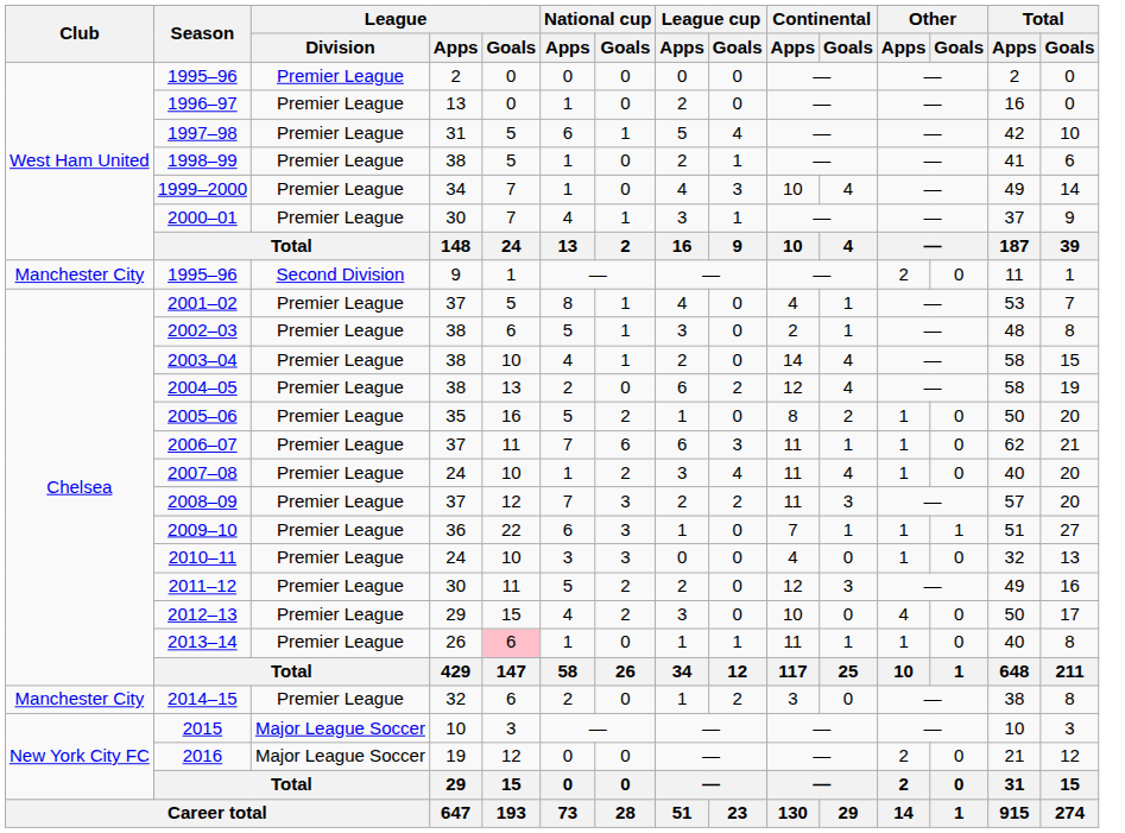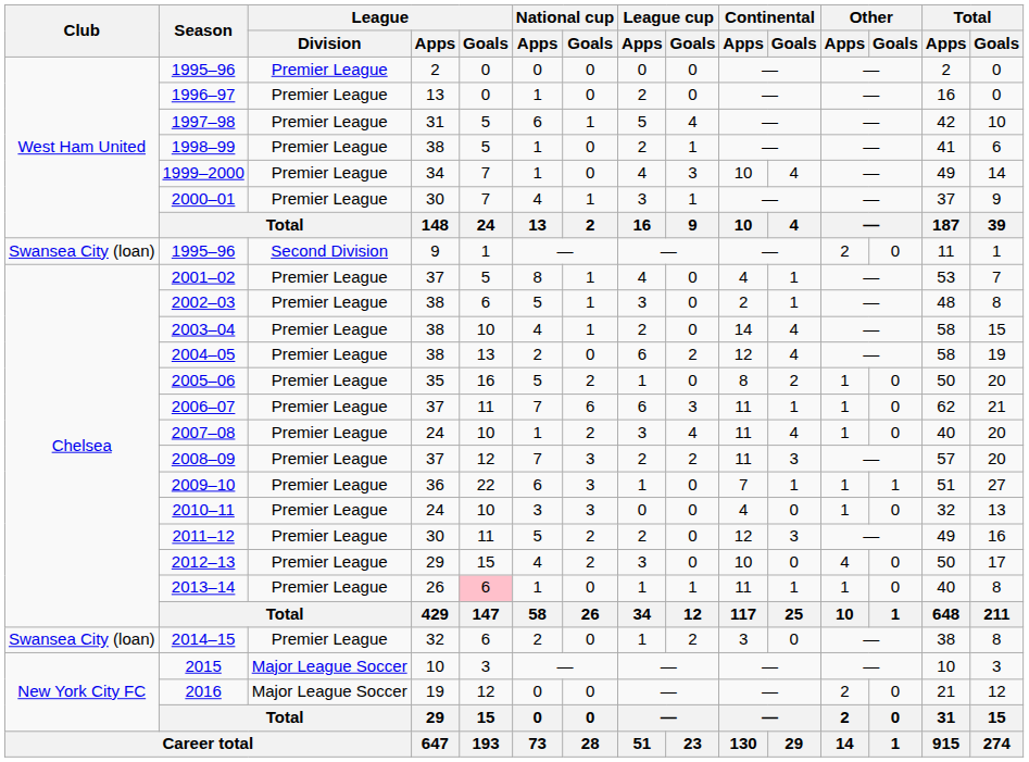 <table class="wikitable" style="text-align: center;">
 <tr>
 <th rowspan="2">Club</th>
 <th rowspan="2">Season</th>
 <th colspan="3">League</th>
 <th colspan="2">National cup</th>
 <th colspan="2">League cup</th>
 <th colspan="2">Continental</th>
 <th colspan="2">Other</th>
 <th colspan="2">Total</th>
 </tr>
 <tr>
 <th>Division</th>
 <th>Apps</th>
 <th>Goals</th>
 <th>Apps</th>
 <th>Goals</th>
 <th>Apps</th>
 <th>Goals</th>
 <th>Apps</th>
 <th>Goals</th>
 <th>Apps</th>
 <th>Goals</th>
 <th>Apps</th>
 <th>Goals</th>
 </tr>
 <tr>
 <td rowspan="7"><a href='#'>West Ham United</a></td>
 <td><a href='#'>1995–96</a></td>
 <td><a href='#'>Premier League</a></td>
 <td>2</td>
 <td>0</td>
 <td>0</td>
 <td>0</td>
 <td>0</td>
 <td>0</td>
 <td colspan="2">—</td>
 <td colspan="2">—</td>
 <td>2</td>
 <td>0</td>
 </tr>
 <tr>
 <td><a href='#'>1996–97</a></td>
 <td>Premier League</td>
 <td>13</td>
 <td>0</td>
 <td>1</td>
 <td>0</td>
 <td>2</td>
 <td>0</td>
 <td colspan="2">—</td>
 <td colspan="2">—</td>
 <td>16</td>
 <td>0</td>
 </tr>
 <tr>
 <td><a href='#'>1997–98</a></td>
 <td>Premier League</td>
 <td>31</td>
 <td>5</td>
 <td>6</td>
 <td>1</td>
 <td>5</td>
 <td>4</td>
 <td colspan="2">—</td>
 <td colspan="2">—</td>
 <td>42</td>
 <td>10</td>
 </tr>
 <tr>
 <td><a href='#'>1998–99</a></td>
 <td>Premier League</td>
 <td>38</td>
 <td>5</td>
 <td>1</td>
 <td>0</td>
 <td>2</td>
 <td>1</td>
 <td colspan="2">—</td>
 <td colspan="2">—</td>
 <td>41</td>
 <td>6</td>
 </tr>
 <tr>
 <td><a href='#'>1999–2000</a></td>
 <td>Premier League</td>
 <td>34</td>
 <td>7</td>
 <td>1</td>
 <td>0</td>
 <td>4</td>
 <td>3</td>
 <td>10</td>
 <td>4</td>
 <td colspan="2">—</td>
 <td>49</td>
 <td>14</td>
 </tr>
 <tr>
 <td><a href='#'>2000–01</a></td>
 <td>Premier League</td>
 <td>30</td>
 <td>7</td>
 <td>4</td>
 <td>1</td>
 <td>3</td>
 <td>1</td>
 <td colspan="2">—</td>
 <td colspan="2">—</td>
 <td>37</td>
 <td>9</td>
 </tr>
 <tr>
 <th colspan="2">Total</th>
 <th>148</th>
 <th>24</th>
 <th>13</th>
 <th>2</th>
 <th>16</th>
 <th>9</th>
 <th>10</th>
 <th>4</th>
 <th colspan="2">—</th>
 <th>187</th>
 <th>39</th>
 </tr>
 <tr>
-<td><a href='#'>Manchester City</a></td>
+<td><a href='#'>Swansea City</a> (loan)</td>
 <td><a href='#'>1995–96</a></td>
 <td><a href='#'>Second Division</a></td>
 <td>9</td>
 <td>1</td>
 <td colspan="2">—</td>
 <td colspan="2">—</td>
 <td colspan="2">—</td>
 <td>2</td>
 <td>0</td>
 <td>11</td>
 <td>1</td>
 </tr>
 <tr>
 <td rowspan="14"><a href='#'>Chelsea</a></td>
 <td><a href='#'>2001–02</a></td>
 <td>Premier League</td>
 <td>37</td>
 <td>5</td>
 <td>8</td>
 <td>1</td>
 <td>4</td>
 <td>0</td>
 <td>4</td>
 <td>1</td>
 <td colspan="2">—</td>
 <td>53</td>
 <td>7</td>
 </tr>
 <tr>
 <td><a href='#'>2002–03</a></td>
 <td>Premier League</td>
 <td>38</td>
 <td>6</td>
 <td>5</td>
 <td>1</td>
 <td>3</td>
 <td>0</td>
 <td>2</td>
 <td>1</td>
 <td colspan="2">—</td>
 <td>48</td>
 <td>8</td>
 </tr>
 <tr>
 <td><a href='#'>2003–04</a></td>
 <td>Premier League</td>
 <td>38</td>
 <td>10</td>
 <td>4</td>
 <td>1</td>
 <td>2</td>
 <td>0</td>
 <td>14</td>
 <td>4</td>
 <td colspan="2">—</td>
 <td>58</td>
 <td>15</td>
 </tr>
 <tr>
 <td><a href='#'>2004–05</a></td>
 <td>Premier League</td>
 <td>38</td>
 <td>13</td>
 <td>2</td>
 <td>0</td>
 <td>6</td>
 <td>2</td>
 <td>12</td>
 <td>4</td>
 <td colspan="2">—</td>
 <td>58</td>
 <td>19</td>
 </tr>
 <tr>
 <td><a href='#'>2005–06</a></td>
 <td>Premier League</td>
 <td>35</td>
 <td>16</td>
 <td>5</td>
 <td>2</td>
 <td>1</td>
 <td>0</td>
 <td>8</td>
 <td>2</td>
 <td>1</td>
 <td>0</td>
 <td>50</td>
 <td>20</td>
 </tr>
 <tr>
 <td><a href='#'>2006–07</a></td>
 <td>Premier League</td>
 <td>37</td>
 <td>11</td>
 <td>7</td>
 <td>6</td>
 <td>6</td>
 <td>3</td>
 <td>11</td>
 <td>1</td>
 <td>1</td>
 <td>0</td>
 <td>62</td>
 <td>21</td>
 </tr>
 <tr>
 <td><a href='#'>2007–08</a></td>
 <td>Premier League</td>
 <td>24</td>
 <td>10</td>
 <td>1</td>
 <td>2</td>
 <td>3</td>
 <td>4</td>
 <td>11</td>
 <td>4</td>
 <td>1</td>
 <td>0</td>
 <td>40</td>
 <td>20</td>
 </tr>
 <tr>
 <td><a href='#'>2008–09</a></td>
 <td>Premier League</td>
 <td>37</td>
 <td>12</td>
 <td>7</td>
 <td>3</td>
 <td>2</td>
 <td>2</td>
 <td>11</td>
 <td>3</td>
 <td colspan="2">—</td>
 <td>57</td>
 <td>20</td>
 </tr>
 <tr>
 <td><a href='#'>2009–10</a></td>
 <td>Premier League</td>
 <td>36</td>
 <td>22</td>
 <td>6</td>
 <td>3</td>
 <td>1</td>
 <td>0</td>
 <td>7</td>
 <td>1</td>
 <td>1</td>
 <td>1</td>
 <td>51</td>
 <td>27</td>
 </tr>
 <tr>
 <td><a href='#'>2010–11</a></td>
 <td>Premier League</td>
 <td>24</td>
 <td>10</td>
 <td>3</td>
 <td>3</td>
 <td>0</td>
 <td>0</td>
 <td>4</td>
 <td>0</td>
 <td>1</td>
 <td>0</td>
 <td>32</td>
 <td>13</td>
 </tr>
 <tr>
 <td><a href='#'>2011–12</a></td>
 <td>Premier League</td>
 <td>30</td>
 <td>11</td>
 <td>5</td>
 <td>2</td>
 <td>2</td>
 <td>0</td>
 <td>12</td>
 <td>3</td>
 <td colspan="2">—</td>
 <td>49</td>
 <td>16</td>
 </tr>
 <tr>
 <td><a href='#'>2012–13</a></td>
 <td>Premier League</td>
 <td>29</td>
 <td>15</td>
 <td>4</td>
 <td>2</td>
 <td>3</td>
 <td>0</td>
 <td>10</td>
 <td>0</td>
 <td>4</td>
 <td>0</td>
 <td>50</td>
 <td>17</td>
 </tr>
 <tr>
 <td><a href='#'>2013–14</a></td>
 <td>Premier League</td>
 <td>26</td>
 <td style="background: pink;">6</td>
 <td>1</td>
 <td>0</td>
 <td>1</td>
 <td>1</td>
 <td>11</td>
 <td>1</td>
 <td>1</td>
 <td>0</td>
 <td>40</td>
 <td>8</td>
 </tr>
 <tr>
 <th colspan="2">Total</th>
 <th>429</th>
 <th>147</th>
 <th>58</th>
 <th>26</th>
 <th>34</th>
 <th>12</th>
 <th>117</th>
 <th>25</th>
 <th>10</th>
 <th>1</th>
 <th>648</th>
 <th>211</th>
 </tr>
 <tr>
-<td><a href='#'>Manchester City</a></td>
+<td><a href='#'>Swansea City</a> (loan)</td>
 <td><a href='#'>2014–15</a></td>
 <td>Premier League</td>
 <td>32</td>
 <td>6</td>
 <td>2</td>
 <td>0</td>
 <td>1</td>
 <td>2</td>
 <td>3</td>
 <td>0</td>
 <td colspan="2">—</td>
 <td>38</td>
 <td>8</td>
 </tr>
 <tr>
 <td rowspan="3"><a href='#'>New York City FC</a></td>
 <td><a href='#'>2015</a></td>
 <td><a href='#'>Major League Soccer</a></td>
 <td>10</td>
 <td>3</td>
 <td colspan="2">—</td>
 <td colspan="2">—</td>
 <td colspan="2">—</td>
 <td colspan="2">—</td>
 <td>10</td>
 <td>3</td>
 </tr>
 <tr>
 <td><a href='#'>2016</a></td>
 <td>Major League Soccer</td>
 <td>19</td>
 <td>12</td>
 <td>0</td>
 <td>0</td>
 <td colspan="2">—</td>
 <td colspan="2">—</td>
 <td>2</td>
 <td>0</td>
 <td>21</td>
 <td>12</td>
 </tr>
 <tr>
 <th colspan="2">Total</th>
 <th>29</th>
 <th>15</th>
 <th>0</th>
 <th>0</th>
 <th colspan="2">—</th>
 <th colspan="2">—</th>
 <th>2</th>
 <th>0</th>
 <th>31</th>
 <th>15</th>
 </tr>
 <tr>
 <th colspan=3>Career total</th>
 <th>647</th>
 <th>193</th>
 <th>73</th>
 <th>28</th>
 <th>51</th>
 <th>23</th>
 <th>130</th>
 <th>29</th>
 <th>14</th>
 <th>1</th>
 <th>915</th>
 <th>274</th>
 </tr>
 </table>
